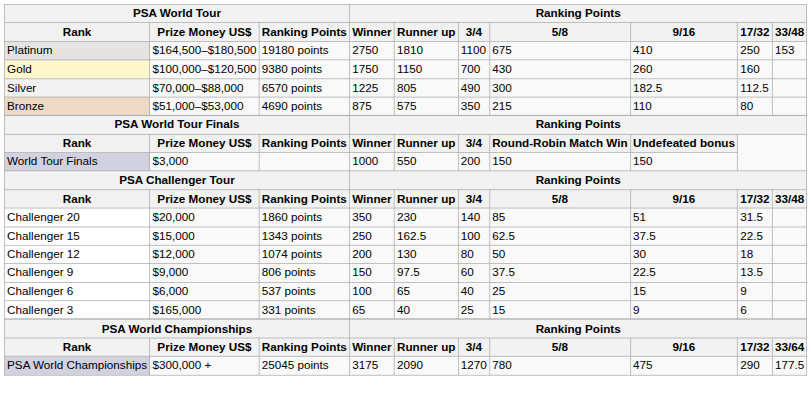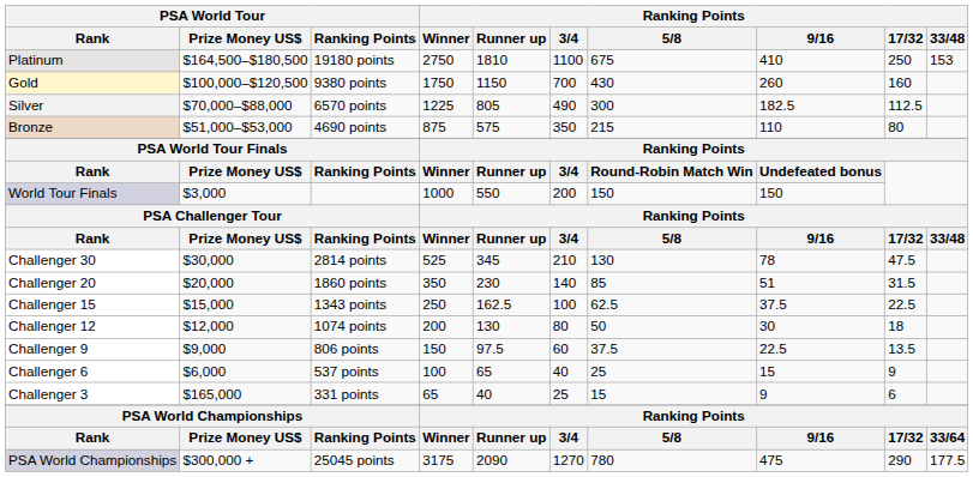 <table class="wikitable">
 <tr>
 <th colspan="3">PSA World Tour</th>
 <th colspan="7">Ranking Points</th>
 </tr>
 <tr>
 <th>Rank</th>
 <th>Prize Money US$</th>
 <th>Ranking Points</th>
 <th>Winner</th>
 <th>Runner up</th>
 <th>3/4</th>
 <th>5/8</th>
 <th>9/16</th>
 <th>17/32</th>
 <th>33/48</th>
 </tr>
 <tr>
 <td style="background:#E5E4E2;">Platinum</td>
 <td>$164,500–$180,500</td>
 <td>19180 points</td>
 <td>2750</td>
 <td>1810</td>
 <td>1100</td>
 <td>675</td>
 <td>410</td>
 <td>250</td>
 <td>153</td>
 </tr>
 <tr>
 <td style="background:#fff7cc;">Gold</td>
 <td>$100,000–$120,500</td>
 <td>9380 points</td>
 <td>1750</td>
 <td>1150</td>
 <td>700</td>
 <td>430</td>
 <td>260</td>
 <td>160</td>
 <td></td>
 </tr>
 <tr>
 <td style="background:#f2f2f2;">Silver</td>
 <td>$70,000–$88,000</td>
 <td>6570 points</td>
 <td>1225</td>
 <td>805</td>
 <td>490</td>
 <td>300</td>
 <td>182.5</td>
 <td>112.5</td>
 <td></td>
 </tr>
 <tr>
 <td style="background:#ecd9c6;">Bronze</td>
 <td>$51,000–$53,000</td>
 <td>4690 points</td>
 <td>875</td>
 <td>575</td>
 <td>350</td>
 <td>215</td>
 <td>110</td>
 <td>80</td>
 <td></td>
 </tr>
 <tr>
 </tr>
 <tr bgcolor="#d1e4fd">
 <th colspan="3">PSA World Tour Finals</th>
 <th colspan="7">Ranking Points</th>
 </tr>
 <tr>
 <th>Rank</th>
 <th>Prize Money US$</th>
 <th>Ranking Points</th>
 <th>Winner</th>
 <th>Runner up</th>
 <th>3/4</th>
 <th>Round-Robin Match Win</th>
 <th>Undefeated bonus</th>
 </tr>
 <tr>
 <td style="background:#d1d1e0;">World Tour Finals</td>
 <td>$3,000</td>
 <td></td>
 <td>1000</td>
 <td>550</td>
 <td>200</td>
 <td>150</td>
 <td>150</td>
 </tr>
 <tr bgcolor="#d1e4fd">
 <th colspan="3">PSA Challenger Tour</th>
 <th colspan="7">Ranking Points</th>
 </tr>
 <tr>
 <th>Rank</th>
 <th>Prize Money US$</th>
 <th>Ranking Points</th>
 <th>Winner</th>
 <th>Runner up</th>
 <th>3/4</th>
 <th>5/8</th>
 <th>9/16</th>
 <th>17/32</th>
 <th>33/48</th>
 </tr>
 <tr>
+<td style="background:#fff;">Challenger 30</td>
+<td>$30,000</td>
+<td>2814 points</td>
+<td>525</td>
+<td>345</td>
+<td>210</td>
+<td>130</td>
+<td>78</td>
+<td>47.5</td>
+<td></td>
+</tr>
+<tr>
 <td style="background:#fff;">Challenger 20</td>
 <td>$20,000</td>
 <td>1860 points</td>
 <td>350</td>
 <td>230</td>
 <td>140</td>
 <td>85</td>
 <td>51</td>
 <td>31.5</td>
 <td></td>
 </tr>
 <tr>
 <td style="background:#fff;">Challenger 15</td>
 <td>$15,000</td>
 <td>1343 points</td>
 <td>250</td>
 <td>162.5</td>
 <td>100</td>
 <td>62.5</td>
 <td>37.5</td>
 <td>22.5</td>
 <td></td>
 </tr>
 <tr>
 <td style="background:#fff;">Challenger 12</td>
 <td>$12,000</td>
 <td>1074 points</td>
 <td>200</td>
 <td>130</td>
 <td>80</td>
 <td>50</td>
 <td>30</td>
 <td>18</td>
 <td></td>
 </tr>
 <tr>
 <td style="background:#fff;">Challenger 9</td>
 <td>$9,000</td>
 <td>806 points</td>
 <td>150</td>
 <td>97.5</td>
 <td>60</td>
 <td>37.5</td>
 <td>22.5</td>
 <td>13.5</td>
 <td></td>
 </tr>
 <tr>
 <td style="background:#fff;">Challenger 6</td>
 <td>$6,000</td>
 <td>537 points</td>
 <td>100</td>
 <td>65</td>
 <td>40</td>
 <td>25</td>
 <td>15</td>
 <td>9</td>
 <td></td>
 </tr>
 <tr>
 <td style="background:#fff;">Challenger 3</td>
 <td>$165,000</td>
 <td>331 points</td>
 <td>65</td>
 <td>40</td>
 <td>25</td>
 <td>15</td>
 <td>9</td>
 <td>6</td>
 <td></td>
 </tr>
 <tr>
 </tr>
 <tr bgcolor="#d1e4fd">
 <th colspan="3">PSA World Championships</th>
 <th colspan="7">Ranking Points</th>
 </tr>
 <tr>
 <th>Rank</th>
 <th>Prize Money US$</th>
 <th>Ranking Points</th>
 <th>Winner</th>
 <th>Runner up</th>
 <th>3/4</th>
 <th>5/8</th>
 <th>9/16</th>
 <th>17/32</th>
 <th>33/64</th>
 </tr>
 <tr>
 <td style="background:#d1d1e0;">PSA World Championships</td>
 <td>$300,000 +</td>
 <td>25045 points</td>
 <td>3175</td>
 <td>2090</td>
 <td>1270</td>
 <td>780</td>
 <td>475</td>
 <td>290</td>
 <td>177.5</td>
 </tr>
 </table>
